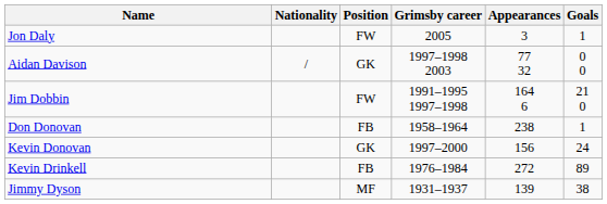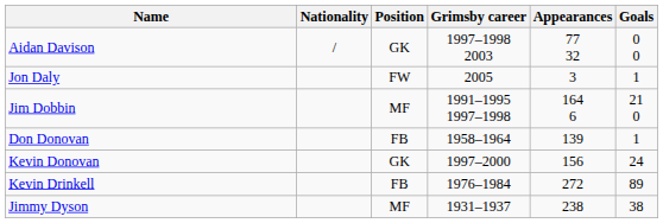 <table class="wikitable" style="text-align: center;">
 <tr>
 <th style="width:20em">Name</th>
 <th>Nationality</th>
 <th>Position</th>
 <th>Grimsby career</th>
 <th>Appearances</th>
 <th>Goals</th>
 </tr>
 <tr>
+<td align="left"><a href='#'>Aidan Davison</a></td>
+<td>/</td>
+<td>GK</td>
+<td>1997–1998<br>2003</td>
+<td>77<br>32</td>
+<td>0 <br>0</td>
+</tr>
+<tr>
 <td align="left"><a href='#'>Jon Daly</a></td>
 <td></td>
 <td>FW</td>
 <td>2005</td>
 <td>3</td>
 <td>1</td>
 </tr>
 <tr>
-<td align="left"><a href='#'>Aidan Davison</a></td>
-<td>/</td>
-<td>GK</td>
-<td>1997–1998<br>2003</td>
-<td>77<br>32</td>
-<td>0 <br>0</td>
-</tr>
-<tr>
 <td align="left"><a href='#'>Jim Dobbin</a></td>
 <td></td>
-<td>FW</td>
+<td>MF</td>
 <td>1991–1995<br>1997–1998</td>
 <td>164<br>6</td>
 <td>21 <br>0</td>
 </tr>
 <tr>
 <td align="left"><a href='#'>Don Donovan</a></td>
 <td></td>
 <td>FB</td>
 <td>1958–1964</td>
-<td>238</td>
+<td>139</td>
 <td>1</td>
 </tr>
 <tr>
 <td align="left"><a href='#'>Kevin Donovan</a></td>
 <td></td>
 <td>GK</td>
 <td>1997–2000</td>
 <td>156</td>
 <td>24</td>
 </tr>
 <tr>
 <td align="left"><a href='#'>Kevin Drinkell</a></td>
 <td></td>
 <td>FB</td>
 <td>1976–1984</td>
 <td>272</td>
 <td>89</td>
 </tr>
 <tr>
 <td align="left"><a href='#'>Jimmy Dyson</a></td>
 <td></td>
 <td>MF</td>
 <td>1931–1937</td>
-<td>139</td>
+<td>238</td>
 <td>38</td>
 </tr>
 </table>
